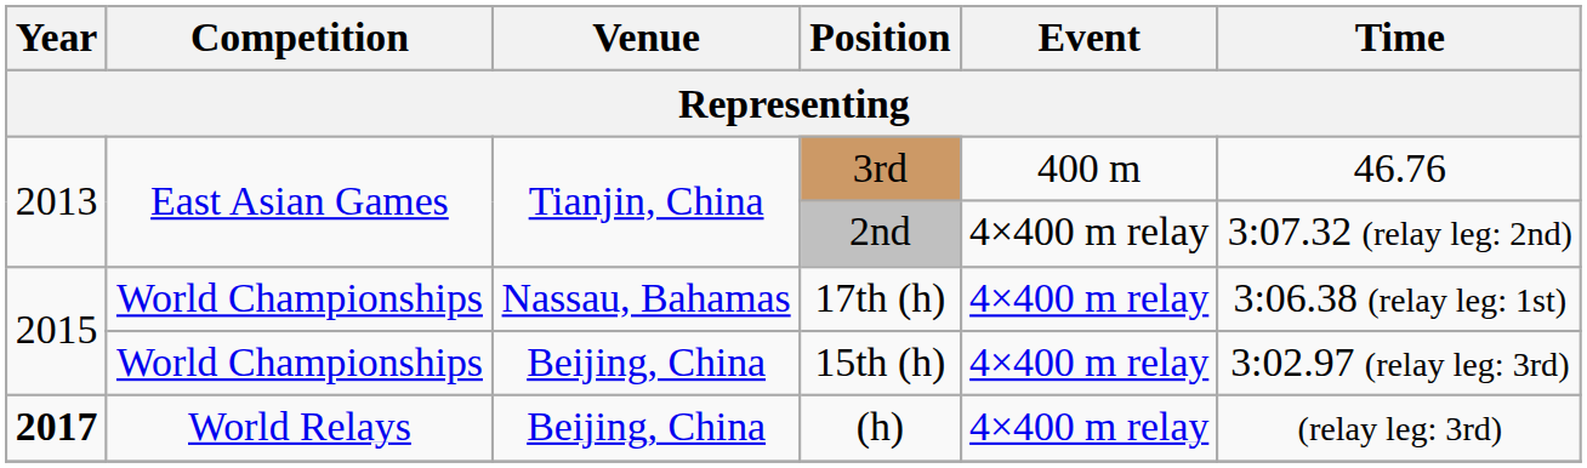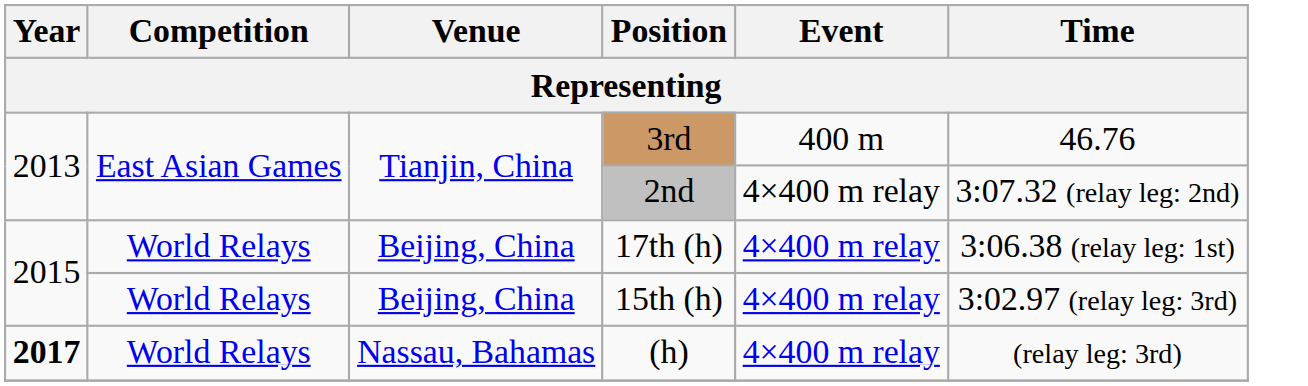 <table class="wikitable sortable" style=text-align:center>
 <tr>
 <th>Year</th>
 <th>Competition</th>
 <th>Venue</th>
 <th>Position</th>
 <th>Event</th>
 <th>Time</th>
 </tr>
 <tr>
 <th colspan="6">Representing </th>
 </tr>
 <tr>
 <td rowspan=2>2013</td>
 <td rowspan=2><a href='#'>East Asian Games</a></td>
 <td rowspan=2><a href='#'>Tianjin, China</a></td>
 <td bgcolor="cc9966">3rd</td>
 <td>400 m</td>
 <td>46.76</td>
 </tr>
 <tr>
 <td bgcolor="silver">2nd</td>
 <td>4×400 m relay</td>
 <td>3:07.32 <small>(relay leg: 2nd)</small></td>
 </tr>
 <tr>
 <td rowspan=2>2015</td>
-<td><a href='#'>World Championships</a></td>
-<td><a href='#'>Nassau, Bahamas</a></td>
+<td><a href='#'>World Relays</a></td>
+<td><a href='#'>Beijing, China</a></td>
 <td>17th (h)</td>
 <td><a href='#'>4×400 m relay</a></td>
 <td>3:06.38 <small>(relay leg: 1st)</small> </td>
 </tr>
 <tr>
-<td><a href='#'>World Championships</a></td>
+<td><a href='#'>World Relays</a></td>
 <td><a href='#'>Beijing, China</a></td>
 <td>15th (h)</td>
 <td><a href='#'>4×400 m relay</a></td>
 <td>3:02.97 <small>(relay leg: 3rd)</small> </td>
 </tr>
 <tr>
 <td><strong>2017</strong></td>
 <td><a href='#'>World Relays</a></td>
-<td><a href='#'>Beijing, China</a></td>
+<td><a href='#'>Nassau, Bahamas</a></td>
 <td> (h)</td>
 <td><a href='#'>4×400 m relay</a></td>
 <td> <small>(relay leg: 3rd)</small></td>
 </tr>
 <tr>
 </tr>
 </table>
